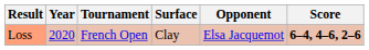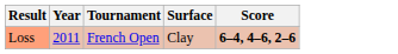 <table class="sortable wikitable">
 <tr>
 <th>Result</th>
 <th>Year</th>
 <th>Tournament</th>
 <th>Surface</th>
-<th>Opponent</th>
 <th>Score</th>
 </tr>
 <tr style="background:#ebc2af;">
 <td style="background:#ffa07a;">Loss</td>
-<td><a href='#'>2020</a></td>
+<td><a href='#'>2011</a></td>
 <td><a href='#'>French Open</a></td>
 <td>Clay</td>
-<td> <a href='#'>Elsa Jacquemot</a></td>
 <td><strong>6–4, 4–6, 2–6</strong></td>
 </tr>
 </table>
